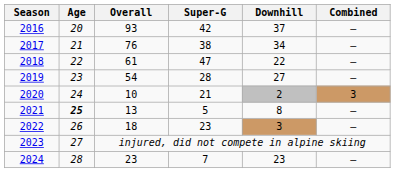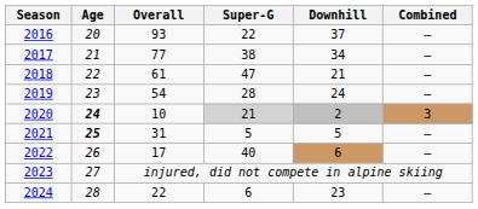 <table class=wikitable style="text-align:center">
 <tr>
 <th style="width:65px;">Season</th>
 <th> Age </th>
 <th style="width:90px;">Overall</th>
 <th style="width:90px;">Super-G</th>
 <th style="width:90px;">Downhill</th>
 <th style="width:90px;">Combined</th>
 </tr>
 <tr>
 <td><a href='#'>2016</a></td>
 <td><em>20</em></td>
 <td>93</td>
-<td>42</td>
+<td>22</td>
 <td>37</td>
 <td>—</td>
 </tr>
 <tr>
 <td><a href='#'>2017</a></td>
 <td><em>21</em></td>
-<td>76</td>
+<td>77</td>
 <td>38</td>
 <td>34</td>
 <td>—</td>
 </tr>
 <tr>
 <td><a href='#'>2018</a></td>
 <td><em>22</em></td>
 <td>61</td>
 <td>47</td>
-<td>22</td>
+<td>21</td>
 <td>—</td>
 </tr>
 <tr>
 <td><a href='#'>2019</a></td>
 <td><em>23</em></td>
 <td>54</td>
 <td>28</td>
-<td>27</td>
+<td>24</td>
 <td>—</td>
 </tr>
 <tr>
 <td><a href='#'>2020</a></td>
-<td><em>24</em></td>
+<td><strong><em>24</em></strong></td>
 <td>10</td>
-<td>21</td>
+<td style="background: lightgrey;">21</td>
 <td bgcolor="silver">2</td>
 <td bgcolor=cc9966>3</td>
 </tr>
 <tr>
 <td><a href='#'>2021</a></td>
 <td><strong><em>25</em></strong></td>
-<td>13</td>
+<td>31</td>
 <td>5</td>
-<td>8</td>
+<td>5</td>
 <td>—</td>
 </tr>
 <tr>
 <td><a href='#'>2022</a></td>
 <td><em>26</em></td>
-<td>18</td>
-<td>23</td>
-<td bgcolor=cc9966>3</td>
+<td>17</td>
+<td>40</td>
+<td bgcolor=cc9966>6</td>
 <td>—</td>
 </tr>
 <tr>
 <td><a href='#'>2023</a></td>
 <td><em>27</em></td>
 <td colspan=4><em>injured, did not compete in alpine skiing</em></td>
 </tr>
 <tr>
 <td><a href='#'>2024</a></td>
 <td><em>28</em></td>
-<td>23</td>
-<td>7</td>
+<td>22</td>
+<td>6</td>
 <td>23</td>
 <td>—</td>
 </tr>
 </table>
